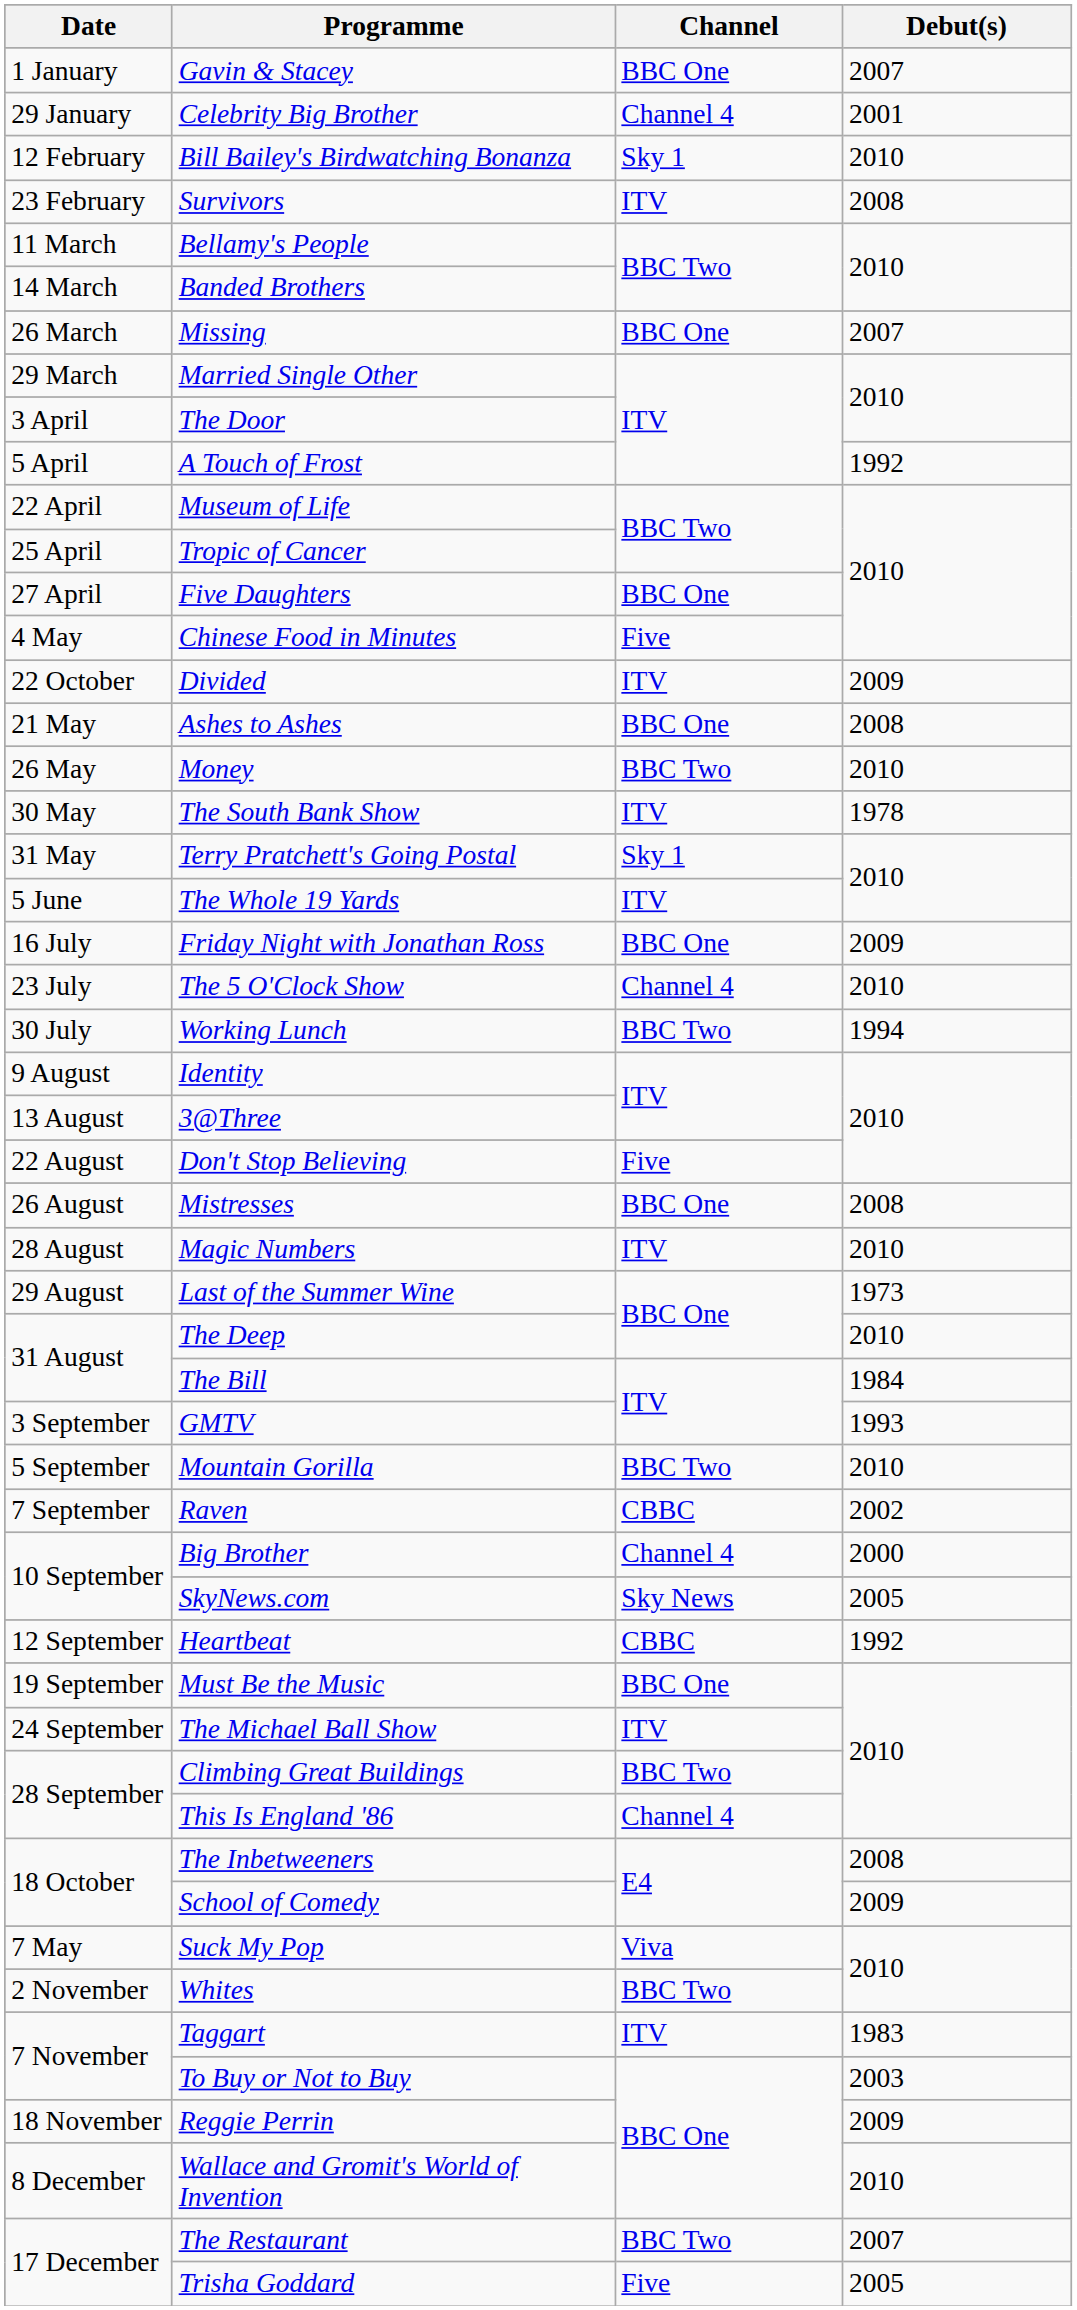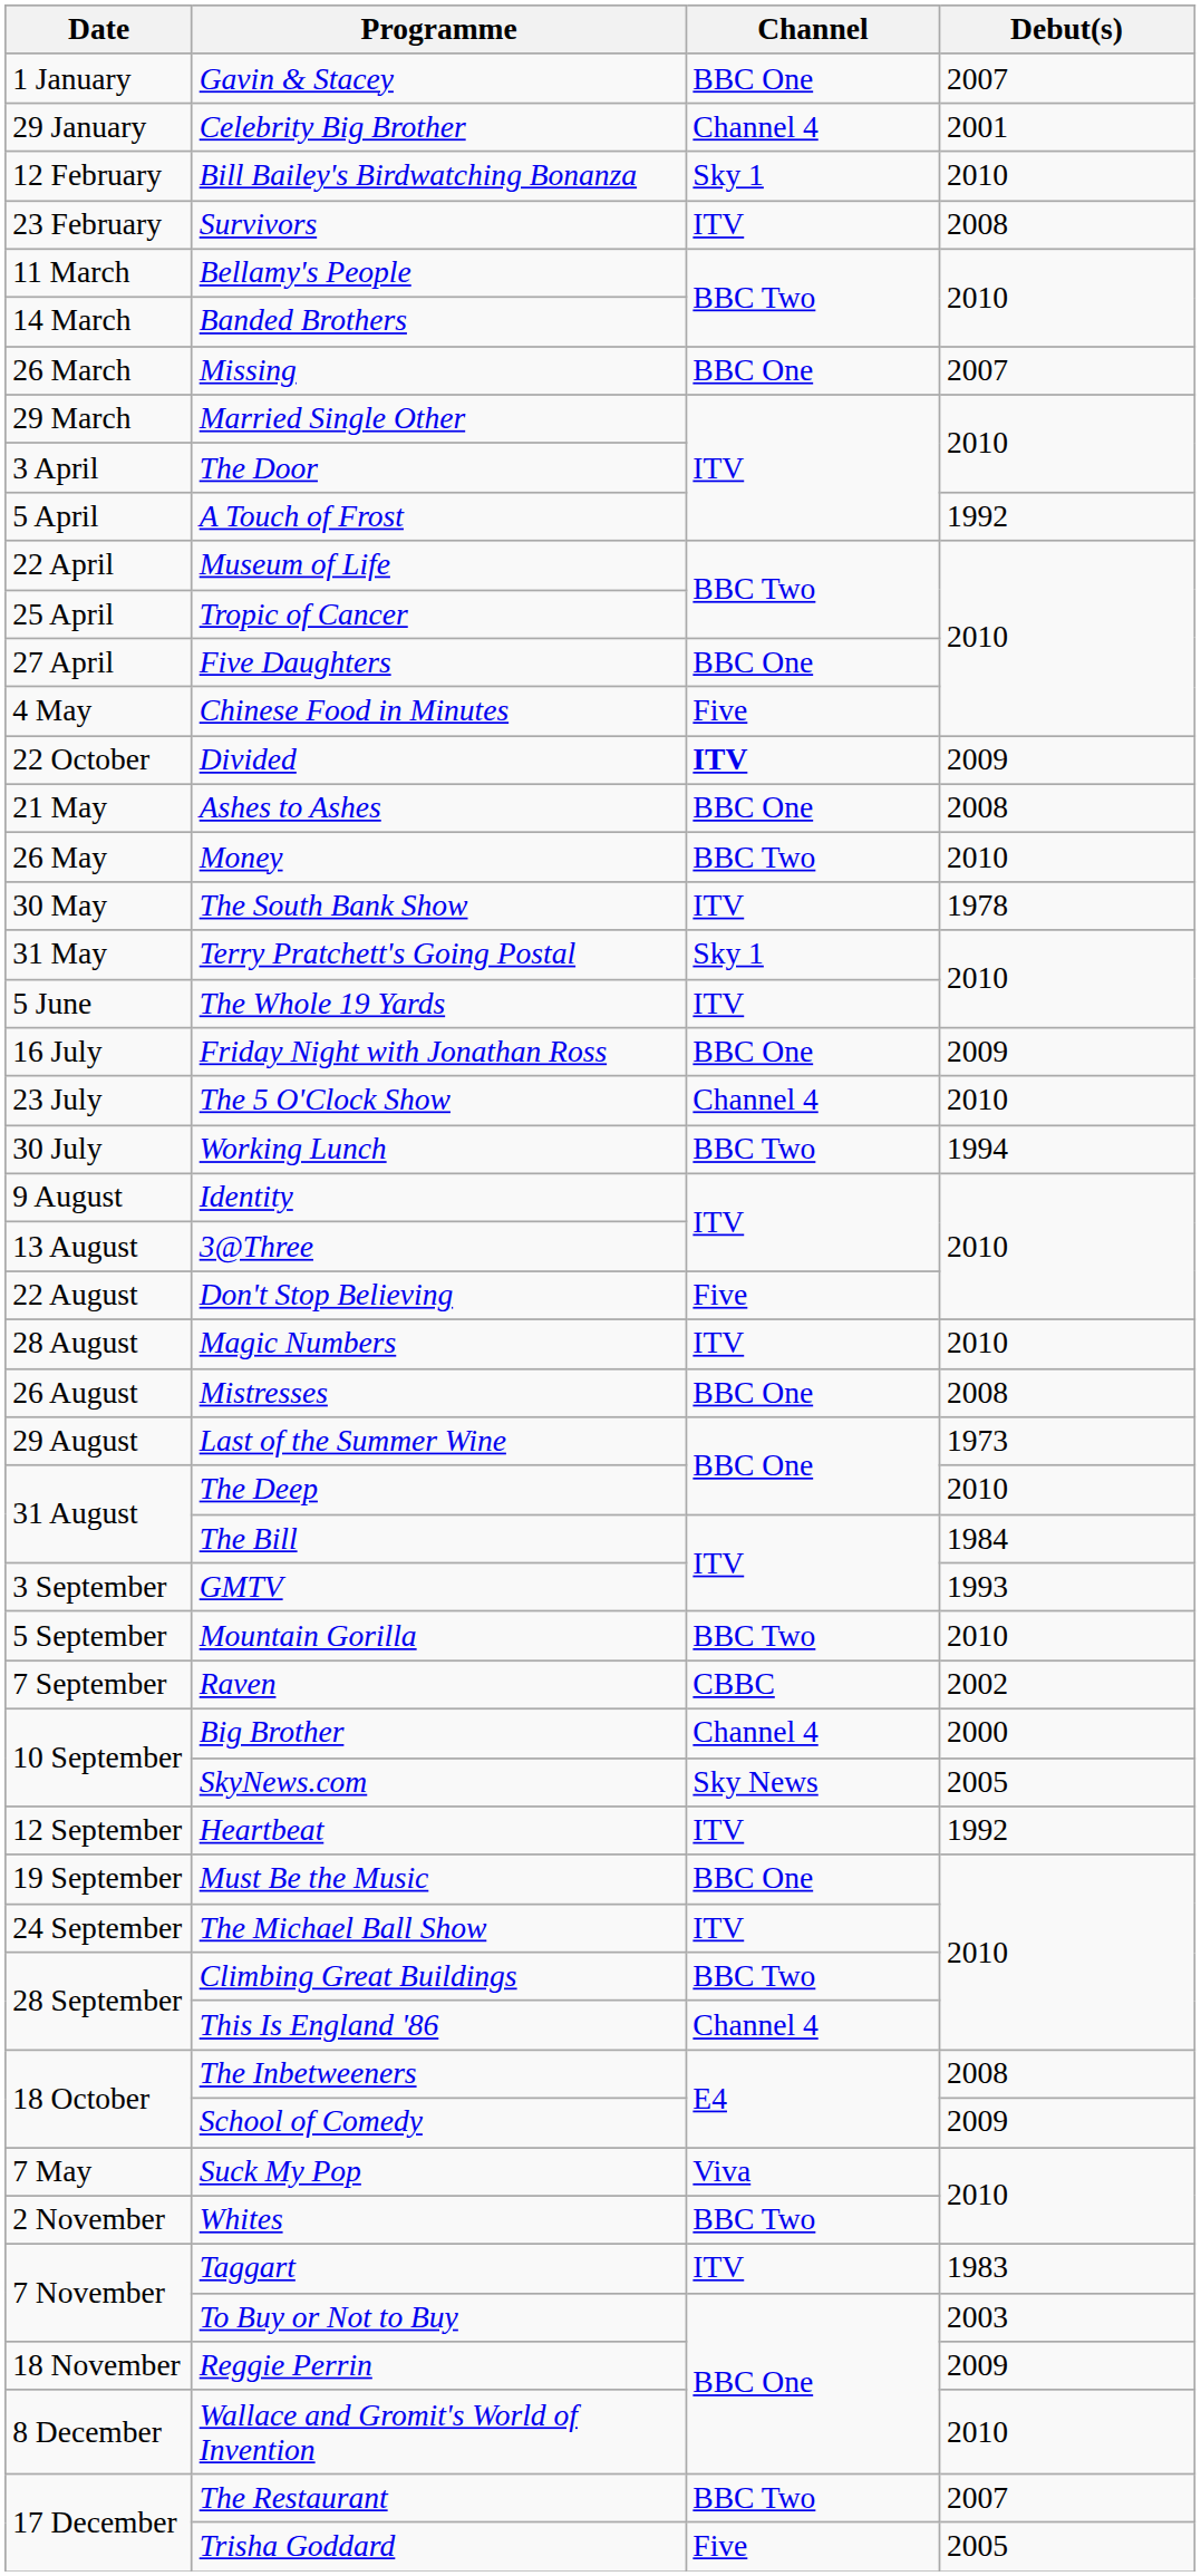 <table class="wikitable">
 <tr>
 <th width=90>Date</th>
 <th width=250>Programme</th>
 <th width=125>Channel</th>
 <th width=125>Debut(s)</th>
 </tr>
 <tr>
 <td>1 January</td>
 <td><em><a href='#'>Gavin & Stacey</a></em></td>
 <td><a href='#'>BBC One</a></td>
 <td>2007</td>
 </tr>
 <tr>
 <td>29 January</td>
 <td><em><a href='#'>Celebrity Big Brother</a></em></td>
 <td><a href='#'>Channel 4</a></td>
 <td>2001</td>
 </tr>
 <tr>
 <td>12 February</td>
 <td><em><a href='#'>Bill Bailey's Birdwatching Bonanza</a></em></td>
 <td><a href='#'>Sky 1</a></td>
 <td>2010</td>
 </tr>
 <tr>
 <td>23 February</td>
 <td><em><a href='#'>Survivors</a></em></td>
 <td><a href='#'>ITV</a></td>
 <td>2008</td>
 </tr>
 <tr>
 <td>11 March</td>
 <td><em><a href='#'>Bellamy's People</a></em></td>
 <td rowspan="2"><a href='#'>BBC Two</a></td>
 <td rowspan="2">2010</td>
 </tr>
 <tr>
 <td>14 March</td>
 <td><em><a href='#'>Banded Brothers</a></em></td>
 </tr>
 <tr>
 <td>26 March</td>
 <td><em><a href='#'>Missing</a></em></td>
 <td><a href='#'>BBC One</a></td>
 <td>2007</td>
 </tr>
 <tr>
 <td>29 March</td>
 <td><em><a href='#'>Married Single Other</a></em></td>
 <td rowspan="3"><a href='#'>ITV</a></td>
 <td rowspan="2">2010</td>
 </tr>
 <tr>
 <td>3 April</td>
 <td><em><a href='#'>The Door</a></em></td>
 </tr>
 <tr>
 <td>5 April</td>
 <td><em><a href='#'>A Touch of Frost</a></em></td>
 <td>1992</td>
 </tr>
 <tr>
 <td>22 April</td>
 <td><em><a href='#'>Museum of Life</a></em></td>
 <td rowspan="2"><a href='#'>BBC Two</a></td>
 <td rowspan="4">2010</td>
 </tr>
 <tr>
 <td>25 April</td>
 <td><em><a href='#'>Tropic of Cancer</a></em></td>
 </tr>
 <tr>
 <td>27 April</td>
 <td><em><a href='#'>Five Daughters</a></em></td>
 <td><a href='#'>BBC One</a></td>
 </tr>
 <tr>
 <td>4 May</td>
 <td><em><a href='#'>Chinese Food in Minutes</a></em></td>
 <td><a href='#'>Five</a></td>
 </tr>
 <tr>
 <td>22 October</td>
 <td><em><a href='#'>Divided</a></em></td>
-<td><a href='#'>ITV</a></td>
+<td><strong><a href='#'>ITV</a></strong></td>
 <td>2009</td>
 </tr>
 <tr>
 <td>21 May</td>
 <td><em><a href='#'>Ashes to Ashes</a></em></td>
 <td><a href='#'>BBC One</a></td>
 <td>2008</td>
 </tr>
 <tr>
 <td>26 May</td>
 <td><em><a href='#'>Money</a></em></td>
 <td><a href='#'>BBC Two</a></td>
 <td>2010</td>
 </tr>
 <tr>
 <td>30 May</td>
 <td><em><a href='#'>The South Bank Show</a></em></td>
 <td><a href='#'>ITV</a></td>
 <td>1978</td>
 </tr>
 <tr>
 <td>31 May</td>
 <td><em><a href='#'>Terry Pratchett's Going Postal</a></em></td>
 <td><a href='#'>Sky 1</a></td>
 <td rowspan="2">2010</td>
 </tr>
 <tr>
 <td>5 June</td>
 <td><em><a href='#'>The Whole 19 Yards</a></em></td>
 <td><a href='#'>ITV</a></td>
 </tr>
 <tr>
 <td>16 July</td>
 <td><em><a href='#'>Friday Night with Jonathan Ross</a></em></td>
 <td><a href='#'>BBC One</a></td>
 <td>2009</td>
 </tr>
 <tr>
 <td>23 July</td>
 <td><em><a href='#'>The 5 O'Clock Show</a></em></td>
 <td><a href='#'>Channel 4</a></td>
 <td>2010</td>
 </tr>
 <tr>
 <td>30 July</td>
 <td><em><a href='#'>Working Lunch</a></em></td>
 <td><a href='#'>BBC Two</a></td>
 <td>1994</td>
 </tr>
 <tr>
 <td>9 August</td>
 <td><em><a href='#'>Identity</a></em></td>
 <td rowspan="2"><a href='#'>ITV</a></td>
 <td rowspan="3">2010</td>
 </tr>
 <tr>
 <td>13 August</td>
 <td><em><a href='#'>3@Three</a></em></td>
 </tr>
 <tr>
 <td>22 August</td>
 <td><em><a href='#'>Don't Stop Believing</a></em></td>
 <td><a href='#'>Five</a></td>
 </tr>
 <tr>
+<td>28 August</td>
+<td><em><a href='#'>Magic Numbers</a></em></td>
+<td><a href='#'>ITV</a></td>
+<td>2010</td>
+</tr>
+<tr>
 <td>26 August</td>
 <td><em><a href='#'>Mistresses</a></em></td>
 <td><a href='#'>BBC One</a></td>
 <td>2008</td>
-</tr>
-<tr>
-<td>28 August</td>
-<td><em><a href='#'>Magic Numbers</a></em></td>
-<td><a href='#'>ITV</a></td>
-<td>2010</td>
 </tr>
 <tr>
 <td>29 August</td>
 <td><em><a href='#'>Last of the Summer Wine</a></em></td>
 <td rowspan="2"><a href='#'>BBC One</a></td>
 <td>1973</td>
 </tr>
 <tr>
 <td rowspan="2">31 August</td>
 <td><em><a href='#'>The Deep</a></em></td>
 <td>2010</td>
 </tr>
 <tr>
 <td><em><a href='#'>The Bill</a></em></td>
 <td rowspan="2"><a href='#'>ITV</a></td>
 <td>1984</td>
 </tr>
 <tr>
 <td>3 September</td>
 <td><em><a href='#'>GMTV</a></em></td>
 <td>1993</td>
 </tr>
 <tr>
 <td>5 September</td>
 <td><em><a href='#'>Mountain Gorilla</a></em></td>
 <td><a href='#'>BBC Two</a></td>
 <td>2010</td>
 </tr>
 <tr>
 <td>7 September</td>
 <td><em><a href='#'>Raven</a></em></td>
 <td><a href='#'>CBBC</a></td>
 <td>2002</td>
 </tr>
 <tr>
 <td rowspan=2>10 September</td>
 <td><em><a href='#'>Big Brother</a></em></td>
 <td><a href='#'>Channel 4</a></td>
 <td>2000</td>
 </tr>
 <tr>
 <td><em><a href='#'>SkyNews.com</a></em></td>
 <td><a href='#'>Sky News</a></td>
 <td>2005</td>
 </tr>
 <tr>
 <td>12 September</td>
 <td><em><a href='#'>Heartbeat</a></em></td>
-<td><a href='#'>CBBC</a></td>
+<td><a href='#'>ITV</a></td>
 <td>1992</td>
 </tr>
 <tr>
 <td>19 September</td>
 <td><em><a href='#'>Must Be the Music</a></em></td>
 <td><a href='#'>BBC One</a></td>
 <td rowspan="4">2010</td>
 </tr>
 <tr>
 <td>24 September</td>
 <td><em><a href='#'>The Michael Ball Show</a></em></td>
 <td><a href='#'>ITV</a></td>
 </tr>
 <tr>
 <td rowspan="2">28 September</td>
 <td><em><a href='#'>Climbing Great Buildings</a></em></td>
 <td><a href='#'>BBC Two</a></td>
 </tr>
 <tr>
 <td><em><a href='#'>This Is England '86</a></em></td>
 <td><a href='#'>Channel 4</a></td>
 </tr>
 <tr>
 <td rowspan="2">18 October</td>
 <td><em><a href='#'>The Inbetweeners</a></em></td>
 <td rowspan="2"><a href='#'>E4</a></td>
 <td>2008</td>
 </tr>
 <tr>
 <td><em><a href='#'>School of Comedy</a></em></td>
 <td>2009</td>
 </tr>
 <tr>
 <td>7 May</td>
 <td><em><a href='#'>Suck My Pop</a></em></td>
 <td><a href='#'>Viva</a></td>
 <td rowspan="2">2010</td>
 </tr>
 <tr>
 <td>2 November</td>
 <td><em><a href='#'>Whites</a></em></td>
 <td><a href='#'>BBC Two</a></td>
 </tr>
 <tr>
 <td rowspan="2">7 November</td>
 <td><em><a href='#'>Taggart</a></em></td>
 <td><a href='#'>ITV</a></td>
 <td>1983</td>
 </tr>
 <tr>
 <td><em><a href='#'>To Buy or Not to Buy</a></em></td>
 <td rowspan="3"><a href='#'>BBC One</a></td>
 <td>2003</td>
 </tr>
 <tr>
 <td>18 November</td>
 <td><em><a href='#'>Reggie Perrin</a></em></td>
 <td>2009</td>
 </tr>
 <tr>
 <td>8 December</td>
 <td><em><a href='#'>Wallace and Gromit's World of Invention</a></em></td>
 <td>2010</td>
 </tr>
 <tr>
 <td rowspan="2">17 December</td>
 <td><em><a href='#'>The Restaurant</a></em></td>
 <td><a href='#'>BBC Two</a></td>
 <td>2007</td>
 </tr>
 <tr>
 <td><em><a href='#'>Trisha Goddard</a></em></td>
 <td><a href='#'>Five</a></td>
 <td>2005</td>
 </tr>
 </table>
